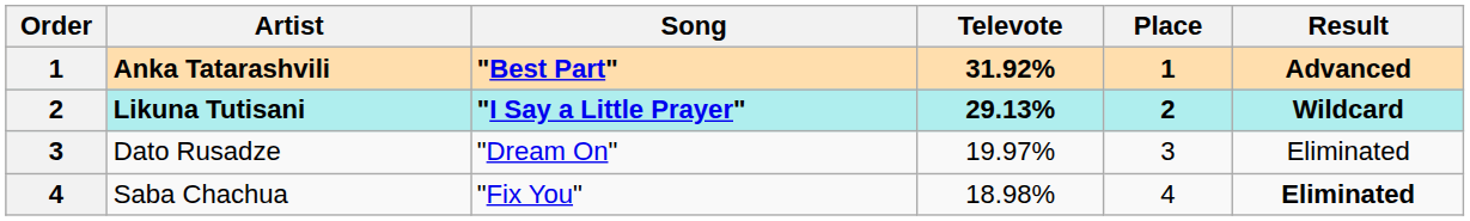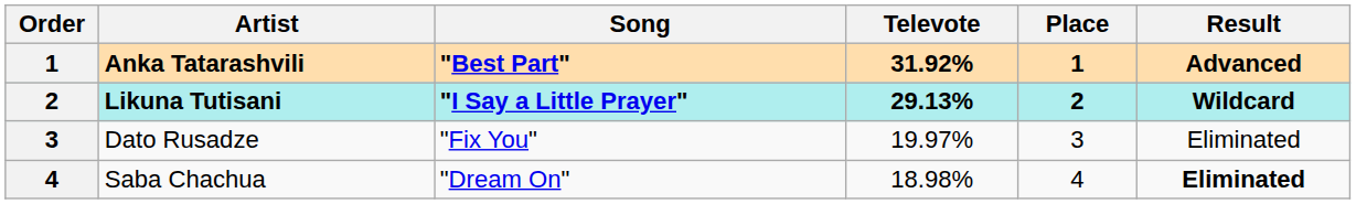 <table class="sortable wikitable plainrowheaders" style="margin: 1em auto 1em auto; text-align:left; width:70%">
 <tr>
 <th width="7%">Order</th>
 <th scope="col">Artist</th>
 <th scope="col">Song</th>
 <th scope="col">Televote</th>
 <th scope="col">Place</th>
 <th scope="col">Result</th>
 </tr>
 <tr style="font-weight:bold; background:navajowhite">
 <th scope="row" style="text-align:center">1</th>
 <td>Anka Tatarashvili</td>
 <td>"<a href='#'>Best Part</a>"</td>
 <td align="center">31.92%</td>
 <td align="center">1</td>
 <td align="center">Advanced</td>
 </tr>
 <tr style="font-weight:bold; background:paleturquoise">
 <th scope="row" style="text-align:center">2</th>
 <td>Likuna Tutisani</td>
 <td>"<a href='#'>I Say a Little Prayer</a>"</td>
 <td align="center">29.13%</td>
 <td align="center">2</td>
 <td align="center">Wildcard</td>
 </tr>
 <tr>
 <th scope="row" style="text-align:center">3</th>
 <td>Dato Rusadze</td>
-<td>"<a href='#'>Dream On</a>"</td>
+<td>"<a href='#'>Fix You</a>"</td>
 <td align="center">19.97%</td>
 <td align="center">3</td>
 <td align="center">Eliminated</td>
 </tr>
 <tr>
 <th scope="row" style="text-align:center">4</th>
 <td>Saba Chachua</td>
-<td>"<a href='#'>Fix You</a>"</td>
+<td>"<a href='#'>Dream On</a>"</td>
 <td align="center">18.98%</td>
 <td align="center">4</td>
 <td align="center"><strong>Eliminated</strong></td>
 </tr>
 </table>
